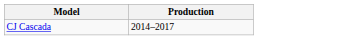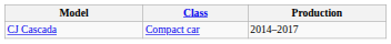 <table class="wikitable">
 <tr>
 <th style="width:200px;">Model</th>
+<th style="width:150px;"><a href='#'>Class</a></th>
 <th style="width:200px;">Production</th>
 </tr>
 <tr>
 <td valign="top"><a href='#'>CJ Cascada</a></td>
+<td valign="top"><a href='#'>Compact car</a></td>
 <td valign="top">2014–2017</td>
 </tr>
 </table>
